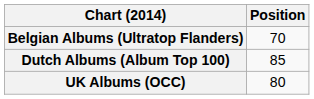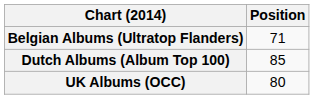 <table class="wikitable sortable plainrowheaders">
 <tr>
 <th>Chart (2014)</th>
 <th>Position</th>
 </tr>
 <tr>
 <th scope="row">Belgian Albums (Ultratop Flanders)</th>
-<td style="text-align:center;">70</td>
+<td style="text-align:center;">71</td>
 </tr>
 <tr>
 <th scope="row">Dutch Albums (Album Top 100)</th>
 <td style="text-align:center;">85</td>
 </tr>
 <tr>
 <th scope="row">UK Albums (OCC)</th>
 <td style="text-align:center;">80</td>
 </tr>
 </table>
